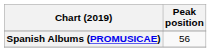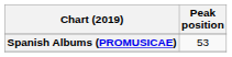 <table class="wikitable sortable plainrowheaders" style="text-align:center">
 <tr>
 <th scope="col">Chart (2019)</th>
 <th scope="col">Peak<br>position</th>
 </tr>
 <tr>
 </tr>
 <tr>
 </tr>
 <tr>
 </tr>
 <tr>
 </tr>
 <tr>
 <th scope="row">Spanish Albums (<a href='#'>PROMUSICAE</a>)</th>
-<td>56</td>
+<td>53</td>
 </tr>
 <tr>
 </tr>
 <tr>
 </tr>
 <tr>
 </tr>
 <tr>
 </tr>
 <tr>
 </tr>
 </table>
